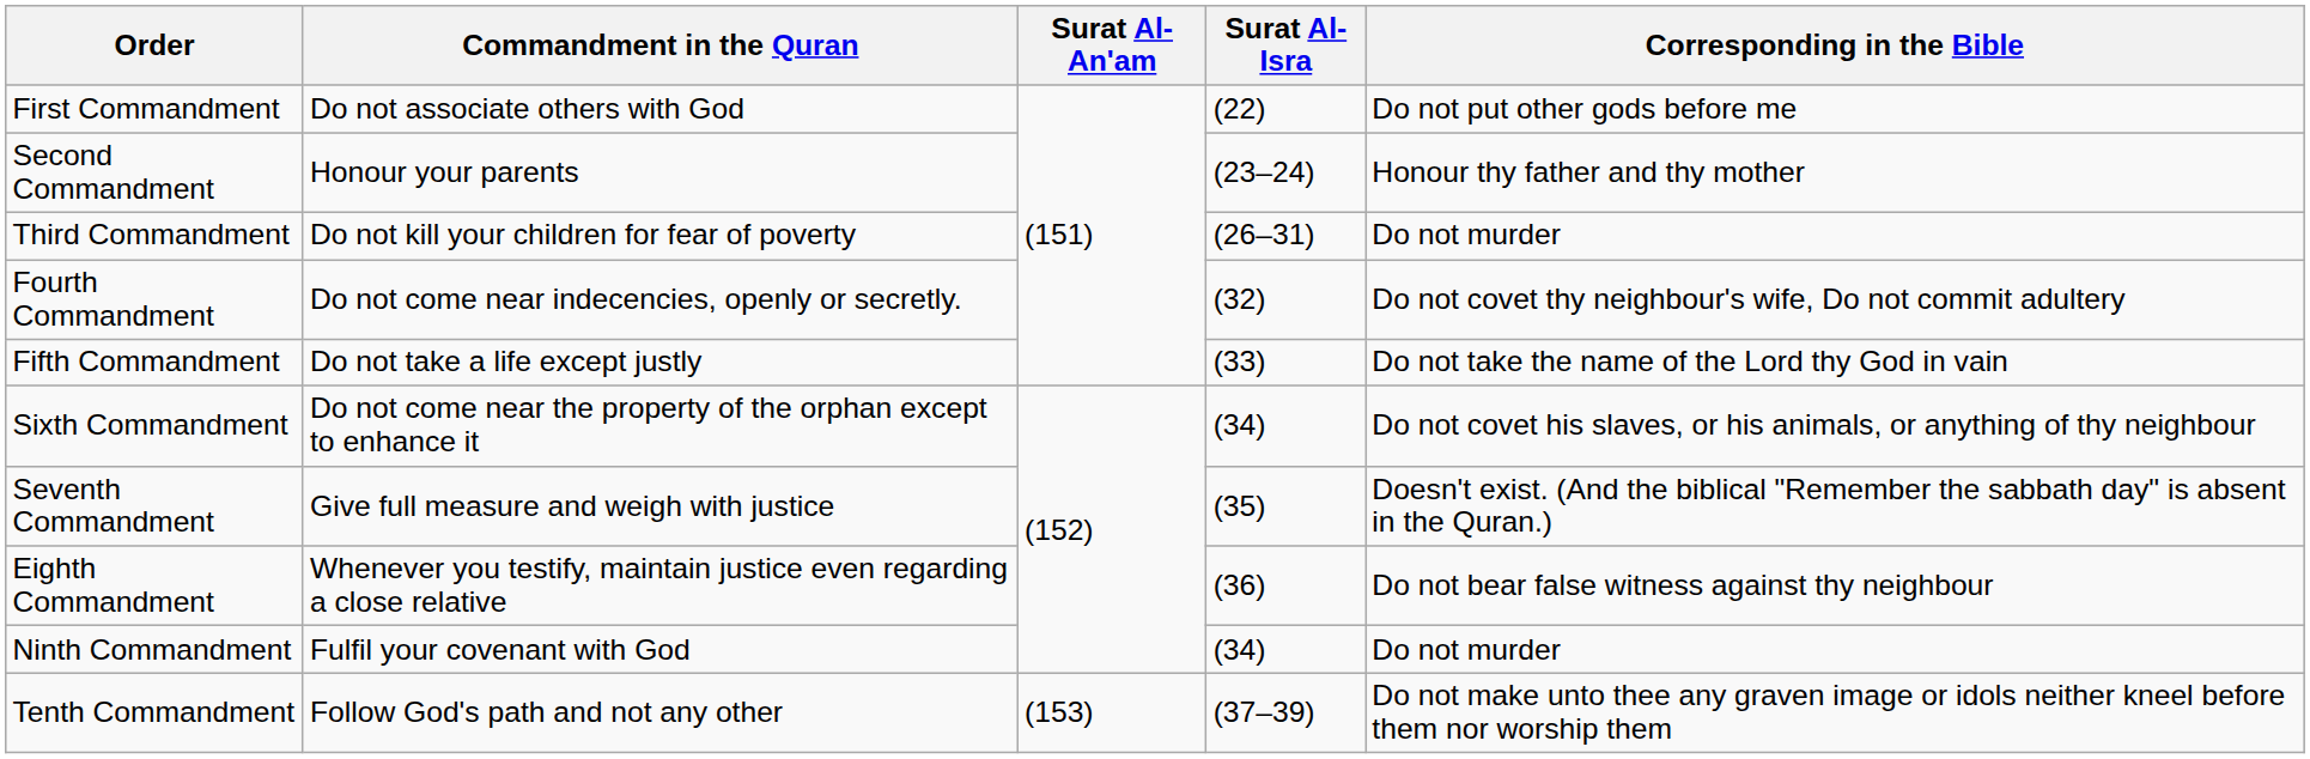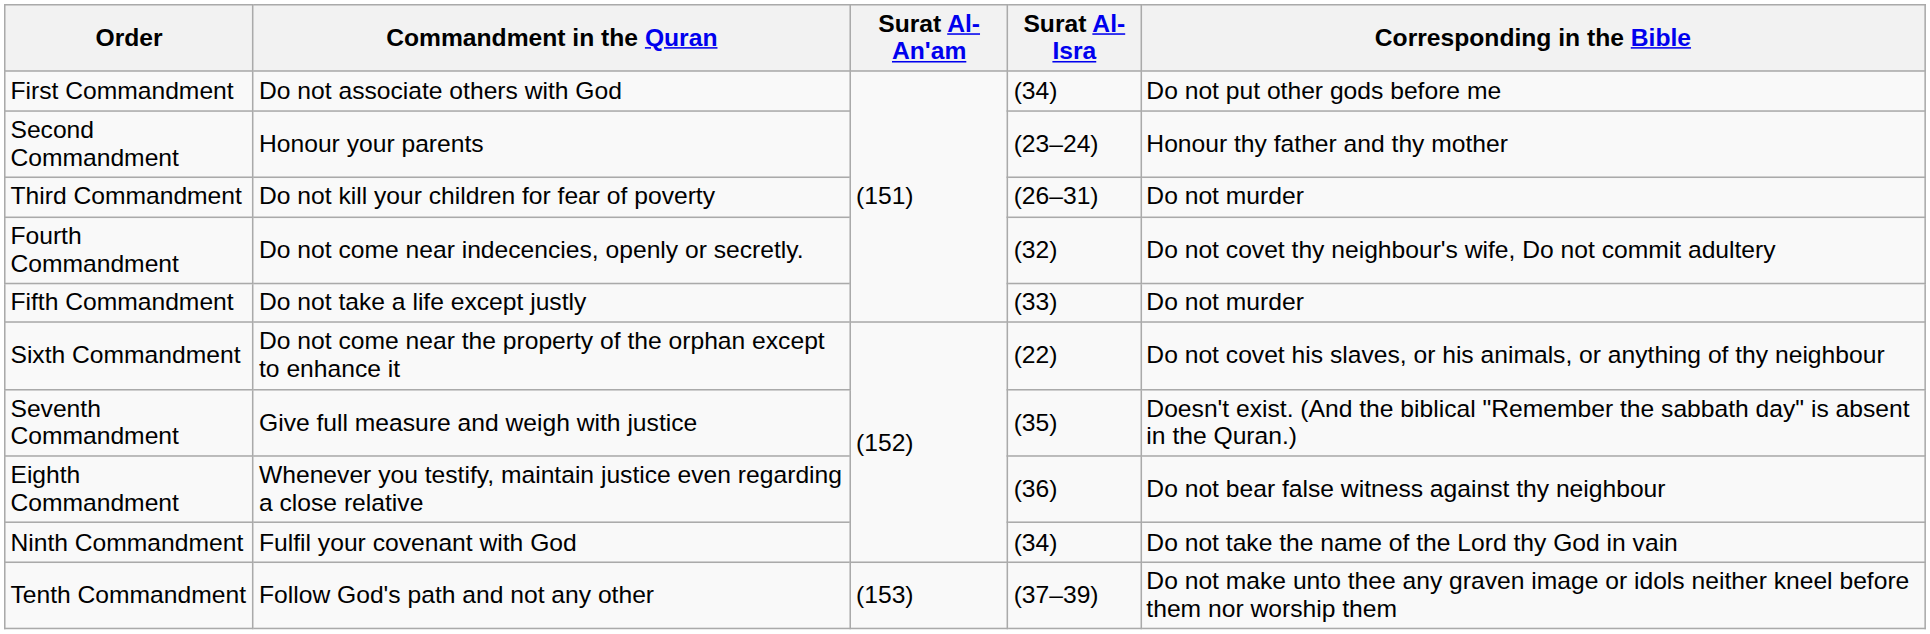 <table class="wikitable">
 <tr>
 <th>Order</th>
 <th>Commandment in the <a href='#'>Quran</a></th>
 <th>Surat <a href='#'>Al-An'am</a></th>
 <th>Surat <a href='#'>Al-Isra</a></th>
 <th>Corresponding in the <a href='#'>Bible</a></th>
 </tr>
 <tr>
 <td>First Commandment</td>
 <td>Do not associate others with God</td>
 <td rowspan="5">(151)</td>
-<td>(22)</td>
+<td>(34)</td>
 <td>Do not put other gods before me</td>
 </tr>
 <tr>
 <td>Second Commandment</td>
 <td>Honour your parents</td>
 <td>(23–24)</td>
 <td>Honour thy father and thy mother</td>
 </tr>
 <tr>
 <td>Third Commandment</td>
 <td>Do not kill your children for fear of poverty</td>
 <td>(26–31)</td>
 <td>Do not murder</td>
 </tr>
 <tr>
 <td>Fourth Commandment</td>
 <td>Do not come near indecencies, openly or secretly.</td>
 <td>(32)</td>
 <td>Do not covet thy neighbour's wife, Do not commit adultery</td>
 </tr>
 <tr>
 <td>Fifth Commandment</td>
 <td>Do not take a life except justly</td>
 <td>(33)</td>
-<td>Do not take the name of the Lord thy God in vain</td>
+<td>Do not murder</td>
 </tr>
 <tr>
 <td>Sixth Commandment</td>
 <td>Do not come near the property of the orphan except to enhance it</td>
 <td rowspan="4">(152)</td>
-<td>(34)</td>
+<td>(22)</td>
 <td>Do not covet his slaves, or his animals, or anything of thy neighbour</td>
 </tr>
 <tr>
 <td>Seventh Commandment</td>
 <td>Give full measure and weigh with justice</td>
 <td>(35)</td>
 <td>Doesn't exist. (And the biblical "Remember the sabbath day" is absent in the Quran.)</td>
 </tr>
 <tr>
 <td>Eighth Commandment</td>
 <td>Whenever you testify, maintain justice even regarding a close relative</td>
 <td>(36)</td>
 <td>Do not bear false witness against thy neighbour</td>
 </tr>
 <tr>
 <td>Ninth Commandment</td>
 <td>Fulfil your covenant with God</td>
 <td>(34)</td>
-<td>Do not murder</td>
+<td>Do not take the name of the Lord thy God in vain</td>
 </tr>
 <tr>
 <td>Tenth Commandment</td>
 <td>Follow God's path and not any other</td>
 <td>(153)</td>
 <td>(37–39)</td>
 <td>Do not make unto thee any graven image or idols neither kneel before them nor worship them</td>
 </tr>
 </table>
